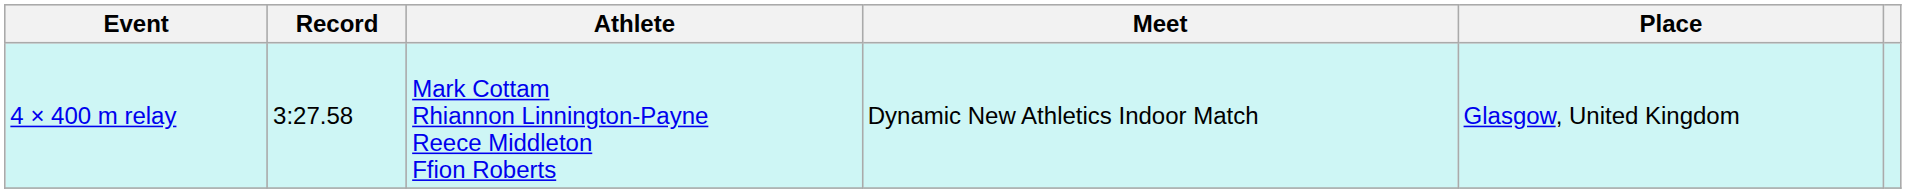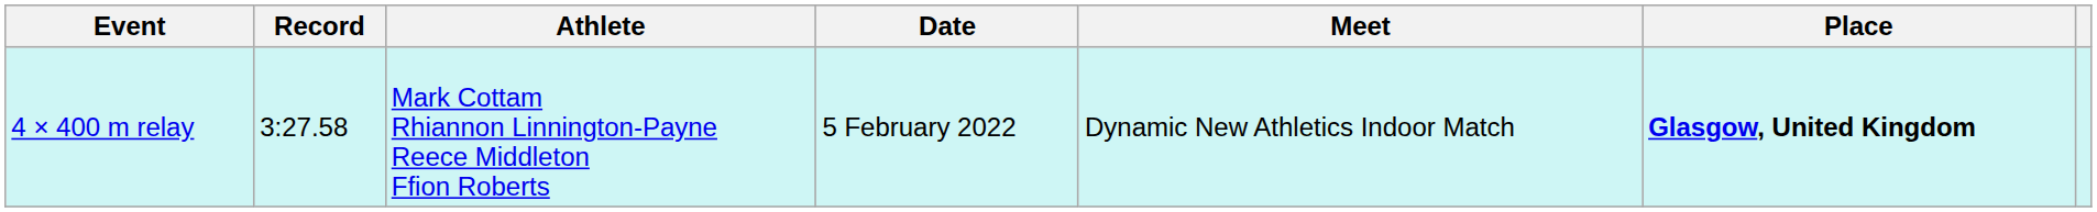 <table class="wikitable" style="font-size:95%; width: 95%;">
 <tr>
 <th>Event</th>
 <th>Record</th>
 <th>Athlete</th>
+<th>Date</th>
 <th>Meet</th>
 <th>Place</th>
 <th></th>
 </tr>
 <tr style="background:#cef6f5;">
 <td><a href='#'>4 × 400 m relay</a></td>
 <td>3:27.58</td>
 <td><br><a href='#'>Mark Cottam</a><br><a href='#'>Rhiannon Linnington-Payne</a><br><a href='#'>Reece Middleton</a><br><a href='#'>Ffion Roberts</a></td>
+<td>5 February 2022</td>
 <td>Dynamic New Athletics Indoor Match</td>
-<td><a href='#'>Glasgow</a>, United Kingdom</td>
+<td><strong><a href='#'>Glasgow</a>, United Kingdom</strong></td>
 <td></td>
 </tr>
 </table>
